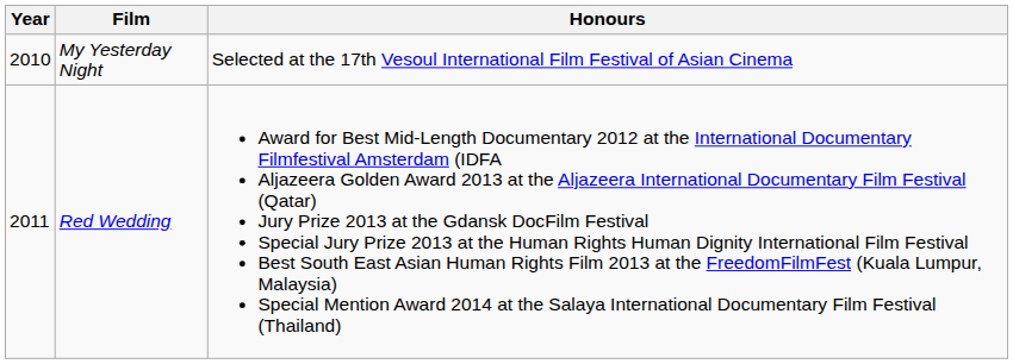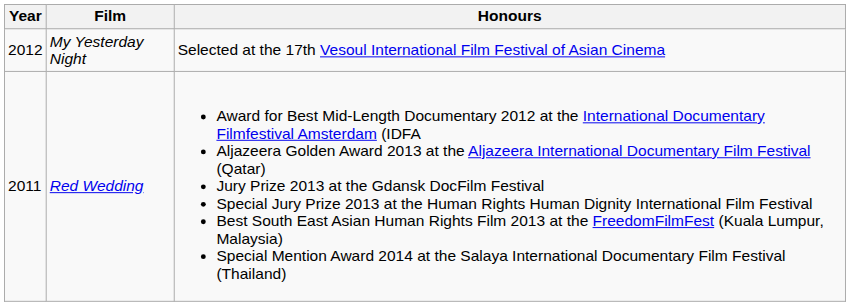 <table class="wikitable">
 <tr>
 <th>Year</th>
 <th>Film</th>
 <th>Honours</th>
 </tr>
 <tr>
-<td>2010</td>
+<td>2012</td>
 <td><em>My Yesterday Night</em></td>
 <td>Selected at the 17th <a href='#'>Vesoul International Film Festival of Asian Cinema</a></td>
 </tr>
 <tr>
 <td>2011</td>
 <td><em><a href='#'>Red Wedding</a></em></td>
 <td><br><ul><li>Award for Best Mid-Length Documentary 2012 at the <a href='#'>International Documentary Filmfestival Amsterdam</a> (IDFA</li><li>Aljazeera Golden Award 2013 at the <a href='#'>Aljazeera International Documentary Film Festival</a> (Qatar)</li><li>Jury Prize 2013 at the Gdansk DocFilm Festival</li><li>Special Jury Prize 2013 at the Human Rights Human Dignity International Film Festival</li><li>Best South East Asian Human Rights Film 2013 at the <a href='#'>FreedomFilmFest</a> (Kuala Lumpur, Malaysia) </li><li>Special Mention Award 2014 at the Salaya International Documentary Film Festival (Thailand) </li></ul></td>
 </tr>
 </table>
